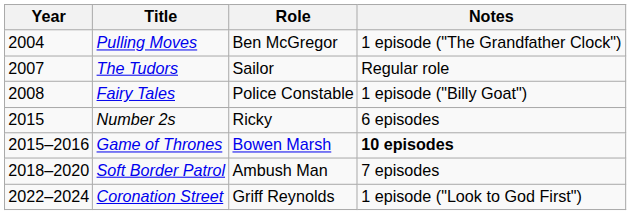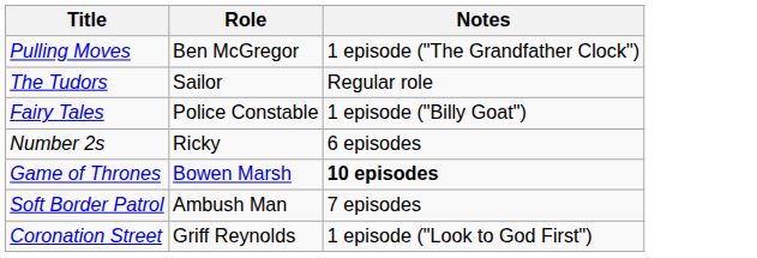 <table class="wikitable sortable">
 <tr>
-<th>Year</th>
 <th>Title</th>
 <th>Role</th>
 <th>Notes</th>
 </tr>
 <tr>
-<td>2004</td>
 <td><em><a href='#'>Pulling Moves</a></em></td>
 <td>Ben McGregor</td>
 <td>1 episode ("The Grandfather Clock")</td>
 </tr>
 <tr>
-<td>2007</td>
 <td><em><a href='#'>The Tudors</a></em></td>
 <td>Sailor</td>
 <td>Regular role</td>
 </tr>
 <tr>
-<td>2008</td>
 <td><em><a href='#'>Fairy Tales</a></em></td>
 <td>Police Constable</td>
 <td>1 episode ("Billy Goat")</td>
 </tr>
 <tr>
-<td>2015</td>
 <td><em>Number 2s</em></td>
 <td>Ricky</td>
 <td>6 episodes</td>
 </tr>
 <tr>
-<td>2015–2016</td>
 <td><em><a href='#'>Game of Thrones</a></em></td>
 <td><a href='#'>Bowen Marsh</a></td>
 <td><strong>10 episodes</strong></td>
 </tr>
 <tr>
-<td>2018–2020</td>
 <td><em><a href='#'>Soft Border Patrol</a></em></td>
 <td>Ambush Man</td>
 <td>7 episodes</td>
 </tr>
 <tr>
-<td>2022–2024</td>
 <td><em><a href='#'>Coronation Street</a></em></td>
 <td>Griff Reynolds</td>
 <td>1 episode ("Look to God First")</td>
 </tr>
 </table>
